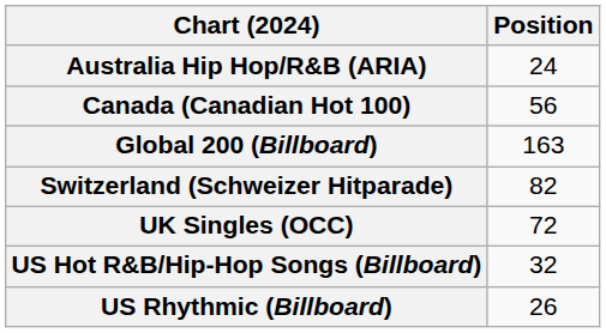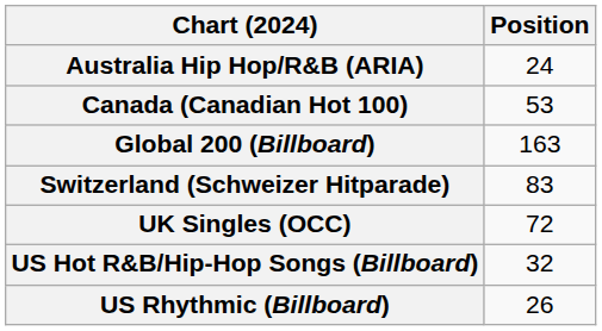 <table class="wikitable sortable plainrowheaders" style="text-align:center">
 <tr>
 <th scope="col">Chart (2024)</th>
 <th scope="col">Position</th>
 </tr>
 <tr>
 <th scope="row">Australia Hip Hop/R&B (ARIA)</th>
 <td>24</td>
 </tr>
 <tr>
 <th scope="row">Canada (Canadian Hot 100)</th>
-<td>56</td>
+<td>53</td>
 </tr>
 <tr>
 <th scope="row">Global 200 (<em>Billboard</em>)</th>
 <td>163</td>
 </tr>
 <tr>
 <th scope="row">Switzerland (Schweizer Hitparade)</th>
-<td>82</td>
+<td>83</td>
 </tr>
 <tr>
 <th scope="row">UK Singles (OCC)</th>
 <td>72</td>
 </tr>
 <tr>
 <th scope="row">US Hot R&B/Hip-Hop Songs (<em>Billboard</em>)</th>
 <td>32</td>
 </tr>
 <tr>
 <th scope="row">US Rhythmic (<em>Billboard</em>)</th>
 <td>26</td>
 </tr>
 </table>
